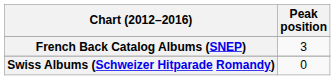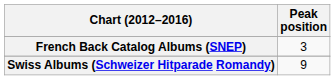 <table class="wikitable sortable plainrowheaders" style="text-align:center">
 <tr>
 <th scope="col">Chart (2012–2016)</th>
 <th scope="col">Peak<br>position</th>
 </tr>
 <tr>
 </tr>
 <tr>
 </tr>
 <tr>
 <th scope="row">French Back Catalog Albums (<a href='#'>SNEP</a>)</th>
 <td>3</td>
 </tr>
 <tr>
 </tr>
 <tr>
 <th scope="row">Swiss Albums (<a href='#'>Schweizer Hitparade</a> <a href='#'>Romandy</a>)</th>
-<td>0</td>
+<td>9</td>
 </tr>
 </table>
